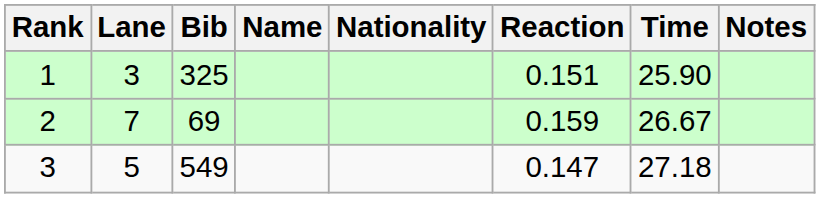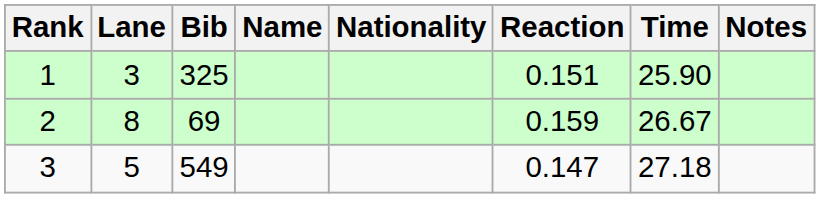 <table class="wikitable sortable" style="text-align:center">
 <tr>
 <th>Rank</th>
 <th>Lane</th>
 <th>Bib</th>
 <th>Name</th>
 <th>Nationality</th>
 <th>Reaction</th>
 <th>Time</th>
 <th>Notes</th>
 </tr>
 <tr bgcolor=ccffcc>
 <td>1</td>
 <td>3</td>
 <td>325</td>
 <td align=left></td>
 <td align=left></td>
 <td>0.151</td>
 <td>25.90</td>
 <td><strong></strong></td>
 </tr>
 <tr bgcolor=ccffcc>
 <td>2</td>
-<td>7</td>
+<td>8</td>
 <td>69</td>
 <td align=left></td>
 <td align=left></td>
 <td>0.159</td>
 <td>26.67</td>
 <td><strong></strong></td>
 </tr>
 <tr>
 <td>3</td>
 <td>5</td>
 <td>549</td>
 <td align=left></td>
 <td align=left></td>
 <td>0.147</td>
 <td>27.18</td>
 <td></td>
 </tr>
 </table>
